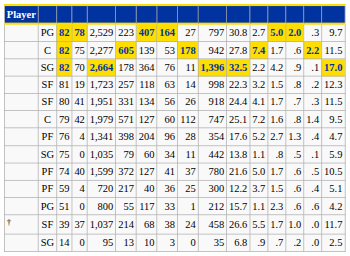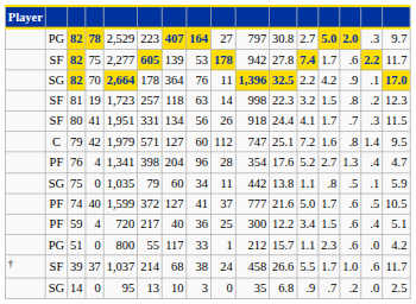 <table class="wikitable sortable" style="font-size: 95%; text-align:right;">
 <tr>
 <th style="background:#0032A0; color:#FFFFFF; border-top:#FEDD00 3px solid; border-bottom:#FEDD00 3px solid;">Player</th>
 <th style="background:#0032A0; color:#FFFFFF; border-top:#FEDD00 3px solid; border-bottom:#FEDD00 3px solid;"></th>
 <th style="background:#0032A0; color:#FFFFFF; border-top:#FEDD00 3px solid; border-bottom:#FEDD00 3px solid;"></th>
 <th style="background:#0032A0; color:#FFFFFF; border-top:#FEDD00 3px solid; border-bottom:#FEDD00 3px solid;"></th>
 <th style="background:#0032A0; color:#FFFFFF; border-top:#FEDD00 3px solid; border-bottom:#FEDD00 3px solid;"></th>
 <th style="background:#0032A0; color:#FFFFFF; border-top:#FEDD00 3px solid; border-bottom:#FEDD00 3px solid;"></th>
 <th style="background:#0032A0; color:#FFFFFF; border-top:#FEDD00 3px solid; border-bottom:#FEDD00 3px solid;"></th>
 <th style="background:#0032A0; color:#FFFFFF; border-top:#FEDD00 3px solid; border-bottom:#FEDD00 3px solid;"></th>
 <th style="background:#0032A0; color:#FFFFFF; border-top:#FEDD00 3px solid; border-bottom:#FEDD00 3px solid;"></th>
 <th style="background:#0032A0; color:#FFFFFF; border-top:#FEDD00 3px solid; border-bottom:#FEDD00 3px solid;"></th>
 <th style="background:#0032A0; color:#FFFFFF; border-top:#FEDD00 3px solid; border-bottom:#FEDD00 3px solid;"></th>
 <th style="background:#0032A0; color:#FFFFFF; border-top:#FEDD00 3px solid; border-bottom:#FEDD00 3px solid;"></th>
 <th style="background:#0032A0; color:#FFFFFF; border-top:#FEDD00 3px solid; border-bottom:#FEDD00 3px solid;"></th>
 <th style="background:#0032A0; color:#FFFFFF; border-top:#FEDD00 3px solid; border-bottom:#FEDD00 3px solid;"></th>
 <th style="background:#0032A0; color:#FFFFFF; border-top:#FEDD00 3px solid; border-bottom:#FEDD00 3px solid;"></th>
 <th style="background:#0032A0; color:#FFFFFF; border-top:#FEDD00 3px solid; border-bottom:#FEDD00 3px solid;"></th>
 </tr>
 <tr>
 <td style="text-align:left;"></td>
 <td style="text-align:center;">PG</td>
 <td style="background:#FEDD00; color:#0032A0;"><strong>82</strong></td>
 <td style="background:#FEDD00; color:#0032A0;"><strong>78</strong></td>
 <td>2,529</td>
 <td>223</td>
 <td style="background:#FEDD00; color:#0032A0;"><strong>407</strong></td>
 <td style="background:#FEDD00; color:#0032A0;"><strong>164</strong></td>
 <td>27</td>
 <td>797</td>
 <td>30.8</td>
 <td>2.7</td>
 <td style="background:#FEDD00; color:#0032A0;"><strong>5.0</strong></td>
 <td style="background:#FEDD00; color:#0032A0;"><strong>2.0</strong></td>
 <td>.3</td>
 <td>9.7</td>
 </tr>
 <tr>
 <td style="text-align:left;"></td>
-<td style="text-align:center;">C</td>
+<td style="text-align:center;">SF</td>
 <td style="background:#FEDD00; color:#0032A0;"><strong>82</strong></td>
 <td>75</td>
 <td>2,277</td>
 <td style="background:#FEDD00; color:#0032A0;"><strong>605</strong></td>
 <td>139</td>
 <td>53</td>
 <td style="background:#FEDD00; color:#0032A0;"><strong>178</strong></td>
 <td>942</td>
 <td>27.8</td>
 <td style="background:#FEDD00; color:#0032A0;"><strong>7.4</strong></td>
 <td>1.7</td>
 <td>.6</td>
 <td style="background:#FEDD00; color:#0032A0;"><strong>2.2</strong></td>
-<td>11.5</td>
+<td>11.7</td>
 </tr>
 <tr>
 <td style="text-align:left;"></td>
 <td style="text-align:center;">SG</td>
 <td style="background:#FEDD00; color:#0032A0;"><strong>82</strong></td>
 <td>70</td>
 <td style="background:#FEDD00; color:#0032A0;"><strong>2,664</strong></td>
 <td>178</td>
 <td>364</td>
 <td>76</td>
 <td>11</td>
 <td style="background:#FEDD00; color:#0032A0;"><strong>1,396</strong></td>
 <td style="background:#FEDD00; color:#0032A0;"><strong>32.5</strong></td>
 <td>2.2</td>
 <td>4.2</td>
 <td>.9</td>
 <td>.1</td>
 <td style="background:#FEDD00; color:#0032A0;"><strong>17.0</strong></td>
 </tr>
 <tr>
 <td style="text-align:left;"></td>
 <td style="text-align:center;">SF</td>
 <td>81</td>
 <td>19</td>
 <td>1,723</td>
 <td>257</td>
 <td>118</td>
 <td>63</td>
 <td>14</td>
 <td>998</td>
 <td>22.3</td>
 <td>3.2</td>
 <td>1.5</td>
 <td>.8</td>
 <td>.2</td>
 <td>12.3</td>
 </tr>
 <tr>
 <td style="text-align:left;"></td>
 <td style="text-align:center;">SF</td>
 <td>80</td>
 <td>41</td>
 <td>1,951</td>
 <td>331</td>
 <td>134</td>
 <td>56</td>
 <td>26</td>
 <td>918</td>
 <td>24.4</td>
 <td>4.1</td>
 <td>1.7</td>
 <td>.7</td>
 <td>.3</td>
 <td>11.5</td>
 </tr>
 <tr>
 <td style="text-align:left;"></td>
 <td style="text-align:center;">C</td>
 <td>79</td>
 <td>42</td>
 <td>1,979</td>
 <td>571</td>
 <td>127</td>
 <td>60</td>
 <td>112</td>
 <td>747</td>
 <td>25.1</td>
 <td>7.2</td>
 <td>1.6</td>
 <td>.8</td>
 <td>1.4</td>
 <td>9.5</td>
 </tr>
 <tr>
 <td style="text-align:left;"></td>
 <td style="text-align:center;">PF</td>
 <td>76</td>
 <td>4</td>
 <td>1,341</td>
 <td>398</td>
 <td>204</td>
 <td>96</td>
 <td>28</td>
 <td>354</td>
 <td>17.6</td>
 <td>5.2</td>
 <td>2.7</td>
 <td>1.3</td>
 <td>.4</td>
 <td>4.7</td>
 </tr>
 <tr>
 <td style="text-align:left;"></td>
 <td style="text-align:center;">SG</td>
 <td>75</td>
 <td>0</td>
 <td>1,035</td>
 <td>79</td>
 <td>60</td>
 <td>34</td>
 <td>11</td>
 <td>442</td>
 <td>13.8</td>
 <td>1.1</td>
 <td>.8</td>
 <td>.5</td>
 <td>.1</td>
 <td>5.9</td>
 </tr>
 <tr>
 <td style="text-align:left;"></td>
 <td style="text-align:center;">PF</td>
 <td>74</td>
 <td>40</td>
 <td>1,599</td>
 <td>372</td>
 <td>127</td>
 <td>41</td>
 <td>37</td>
-<td>780</td>
+<td>777</td>
 <td>21.6</td>
 <td>5.0</td>
 <td>1.7</td>
 <td>.6</td>
 <td>.5</td>
 <td>10.5</td>
 </tr>
 <tr>
 <td style="text-align:left;"></td>
 <td style="text-align:center;">PF</td>
 <td>59</td>
 <td>4</td>
 <td>720</td>
 <td>217</td>
 <td>40</td>
 <td>36</td>
 <td>25</td>
 <td>300</td>
 <td>12.2</td>
-<td>3.7</td>
+<td>3.4</td>
 <td>1.5</td>
 <td>.6</td>
 <td>.4</td>
 <td>5.1</td>
 </tr>
 <tr>
 <td style="text-align:left;"></td>
 <td style="text-align:center;">PG</td>
 <td>51</td>
 <td>0</td>
 <td>800</td>
 <td>55</td>
 <td>117</td>
 <td>33</td>
 <td>1</td>
 <td>212</td>
 <td>15.7</td>
 <td>1.1</td>
 <td>2.3</td>
 <td>.6</td>
-<td>.6</td>
+<td>.0</td>
 <td>4.2</td>
 </tr>
 <tr>
 <td style="text-align:left;"><sup>†</sup></td>
 <td style="text-align:center;">SF</td>
 <td>39</td>
 <td>37</td>
 <td>1,037</td>
 <td>214</td>
 <td>68</td>
 <td>38</td>
 <td>24</td>
 <td>458</td>
 <td>26.6</td>
 <td>5.5</td>
 <td>1.7</td>
 <td>1.0</td>
-<td>.0</td>
+<td>.6</td>
 <td>11.7</td>
 </tr>
 <tr>
 <td style="text-align:left;"></td>
 <td style="text-align:center;">SG</td>
 <td>14</td>
 <td>0</td>
 <td>95</td>
 <td>13</td>
 <td>10</td>
 <td>3</td>
 <td>0</td>
 <td>35</td>
 <td>6.8</td>
 <td>.9</td>
 <td>.7</td>
 <td>.2</td>
 <td>.0</td>
 <td>2.5</td>
 </tr>
 </table>
